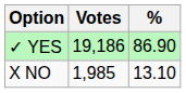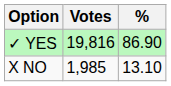 <table class="wikitable">
 <tr>
 <th>Option</th>
 <th>Votes</th>
 <th>%</th>
 </tr>
 <tr>
 <td style=background:#bbf8be>✓ YES</td>
-<td style=background:#bbf8be>19,186</td>
+<td style=background:#bbf8be>19,816</td>
 <td style=background:#bbf8be>86.90</td>
 </tr>
 <tr>
 <td>X NO</td>
 <td>1,985</td>
 <td>13.10</td>
 </tr>
 </table>
